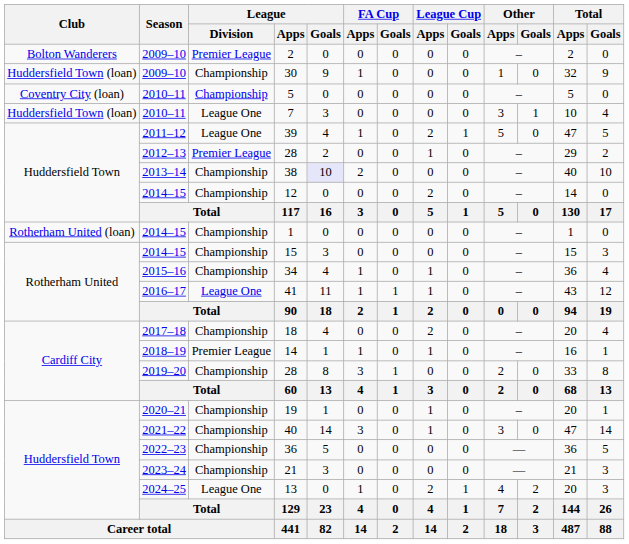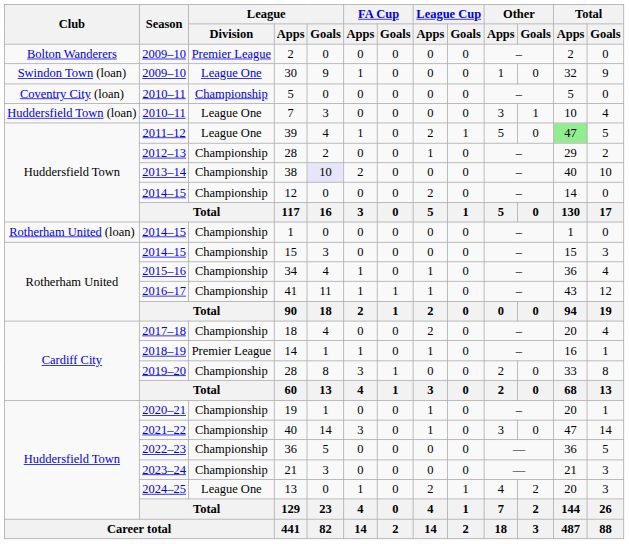 <table class="wikitable" style="text-align:center">
 <tr>
 <th rowspan="2">Club</th>
 <th rowspan="2">Season</th>
 <th colspan="3">League</th>
 <th colspan="2"><a href='#'>FA Cup</a></th>
 <th colspan="2"><a href='#'>League Cup</a></th>
 <th colspan="2">Other</th>
 <th colspan="2">Total</th>
 </tr>
 <tr>
 <th>Division</th>
 <th>Apps</th>
 <th>Goals</th>
 <th>Apps</th>
 <th>Goals</th>
 <th>Apps</th>
 <th>Goals</th>
 <th>Apps</th>
 <th>Goals</th>
 <th>Apps</th>
 <th>Goals</th>
 </tr>
 <tr>
 <td><a href='#'>Bolton Wanderers</a></td>
 <td><a href='#'>2009–10</a></td>
 <td><a href='#'>Premier League</a></td>
 <td>2</td>
 <td>0</td>
 <td>0</td>
 <td>0</td>
 <td>0</td>
 <td>0</td>
 <td colspan="2">–</td>
 <td>2</td>
 <td>0</td>
 </tr>
 <tr>
-<td><a href='#'>Huddersfield Town</a> (loan)</td>
+<td><a href='#'>Swindon Town</a> (loan)</td>
 <td><a href='#'>2009–10</a></td>
-<td>Championship</td>
+<td><a href='#'>League One</a></td>
 <td>30</td>
 <td>9</td>
 <td>1</td>
 <td>0</td>
 <td>0</td>
 <td>0</td>
 <td>1</td>
 <td>0</td>
 <td>32</td>
 <td>9</td>
 </tr>
 <tr>
 <td><a href='#'>Coventry City</a> (loan)</td>
 <td><a href='#'>2010–11</a></td>
 <td><a href='#'>Championship</a></td>
 <td>5</td>
 <td>0</td>
 <td>0</td>
 <td>0</td>
 <td>0</td>
 <td>0</td>
 <td colspan="2">–</td>
 <td>5</td>
 <td>0</td>
 </tr>
 <tr>
 <td><a href='#'>Huddersfield Town</a> (loan)</td>
 <td><a href='#'>2010–11</a></td>
 <td>League One</td>
 <td>7</td>
 <td>3</td>
 <td>0</td>
 <td>0</td>
 <td>0</td>
 <td>0</td>
 <td>3</td>
 <td>1</td>
 <td>10</td>
 <td>4</td>
 </tr>
 <tr>
 <td rowspan="5">Huddersfield Town</td>
 <td><a href='#'>2011–12</a></td>
 <td>League One</td>
 <td>39</td>
 <td>4</td>
 <td>1</td>
 <td>0</td>
 <td>2</td>
 <td>1</td>
 <td>5</td>
 <td>0</td>
-<td>47</td>
+<td style="background: lightgreen;">47</td>
 <td>5</td>
 </tr>
 <tr>
 <td><a href='#'>2012–13</a></td>
-<td><a href='#'>Premier League</a></td>
+<td>Championship</td>
 <td>28</td>
 <td>2</td>
 <td>0</td>
 <td>0</td>
 <td>1</td>
 <td>0</td>
 <td colspan="2">–</td>
 <td>29</td>
 <td>2</td>
 </tr>
 <tr>
 <td><a href='#'>2013–14</a></td>
 <td>Championship</td>
 <td>38</td>
 <td style="background: lavender;">10</td>
 <td>2</td>
 <td>0</td>
 <td>0</td>
 <td>0</td>
 <td colspan="2">–</td>
 <td>40</td>
 <td>10</td>
 </tr>
 <tr>
 <td><a href='#'>2014–15</a></td>
 <td>Championship</td>
 <td>12</td>
 <td>0</td>
 <td>0</td>
 <td>0</td>
 <td>2</td>
 <td>0</td>
 <td colspan="2">–</td>
 <td>14</td>
 <td>0</td>
 </tr>
 <tr>
 <th colspan="2">Total</th>
 <th>117</th>
 <th>16</th>
 <th>3</th>
 <th>0</th>
 <th>5</th>
 <th>1</th>
 <th>5</th>
 <th>0</th>
 <th>130</th>
 <th>17</th>
 </tr>
 <tr>
 <td><a href='#'>Rotherham United</a> (loan)</td>
 <td><a href='#'>2014–15</a></td>
 <td>Championship</td>
 <td>1</td>
 <td>0</td>
 <td>0</td>
 <td>0</td>
 <td>0</td>
 <td>0</td>
 <td colspan="2">–</td>
 <td>1</td>
 <td>0</td>
 </tr>
 <tr>
 <td rowspan="4">Rotherham United</td>
 <td><a href='#'>2014–15</a></td>
 <td>Championship</td>
 <td>15</td>
 <td>3</td>
 <td>0</td>
 <td>0</td>
 <td>0</td>
 <td>0</td>
 <td colspan="2">–</td>
 <td>15</td>
 <td>3</td>
 </tr>
 <tr>
 <td><a href='#'>2015–16</a></td>
 <td>Championship</td>
 <td>34</td>
 <td>4</td>
 <td>1</td>
 <td>0</td>
 <td>1</td>
 <td>0</td>
 <td colspan="2">–</td>
 <td>36</td>
 <td>4</td>
 </tr>
 <tr>
 <td><a href='#'>2016–17</a></td>
-<td><a href='#'>League One</a></td>
+<td>Championship</td>
 <td>41</td>
 <td>11</td>
 <td>1</td>
 <td>1</td>
 <td>1</td>
 <td>0</td>
 <td colspan="2">–</td>
 <td>43</td>
 <td>12</td>
 </tr>
 <tr>
 <th colspan="2">Total</th>
 <th>90</th>
 <th>18</th>
 <th>2</th>
 <th>1</th>
 <th>2</th>
 <th>0</th>
 <th>0</th>
 <th>0</th>
 <th>94</th>
 <th>19</th>
 </tr>
 <tr>
 <td rowspan=4><a href='#'>Cardiff City</a></td>
 <td><a href='#'>2017–18</a></td>
 <td>Championship</td>
 <td>18</td>
 <td>4</td>
 <td>0</td>
 <td>0</td>
 <td>2</td>
 <td>0</td>
 <td colspan="2">–</td>
 <td>20</td>
 <td>4</td>
 </tr>
 <tr>
 <td><a href='#'>2018–19</a></td>
 <td>Premier League</td>
 <td>14</td>
 <td>1</td>
 <td>1</td>
 <td>0</td>
 <td>1</td>
 <td>0</td>
 <td colspan="2">–</td>
 <td>16</td>
 <td>1</td>
 </tr>
 <tr>
 <td><a href='#'>2019–20</a></td>
 <td>Championship</td>
 <td>28</td>
 <td>8</td>
 <td>3</td>
 <td>1</td>
 <td>0</td>
 <td>0</td>
 <td>2</td>
 <td>0</td>
 <td>33</td>
 <td>8</td>
 </tr>
 <tr>
 <th colspan="2">Total</th>
 <th>60</th>
 <th>13</th>
 <th>4</th>
 <th>1</th>
 <th>3</th>
 <th>0</th>
 <th>2</th>
 <th>0</th>
 <th>68</th>
 <th>13</th>
 </tr>
 <tr>
 <td rowspan=6><a href='#'>Huddersfield Town</a></td>
 <td><a href='#'>2020–21</a></td>
 <td>Championship</td>
 <td>19</td>
 <td>1</td>
 <td>0</td>
 <td>0</td>
 <td>1</td>
 <td>0</td>
 <td colspan="2">–</td>
 <td>20</td>
 <td>1</td>
 </tr>
 <tr>
 <td><a href='#'>2021–22</a></td>
 <td>Championship</td>
 <td>40</td>
 <td>14</td>
 <td>3</td>
 <td>0</td>
 <td>1</td>
 <td>0</td>
 <td>3</td>
 <td>0</td>
 <td>47</td>
 <td>14</td>
 </tr>
 <tr>
 <td><a href='#'>2022–23</a></td>
 <td>Championship</td>
 <td>36</td>
 <td>5</td>
 <td>0</td>
 <td>0</td>
 <td>0</td>
 <td>0</td>
 <td colspan="2">—</td>
 <td>36</td>
 <td>5</td>
 </tr>
 <tr>
 <td><a href='#'>2023–24</a></td>
 <td>Championship</td>
 <td>21</td>
 <td>3</td>
 <td>0</td>
 <td>0</td>
 <td>0</td>
 <td>0</td>
 <td colspan="2">—</td>
 <td>21</td>
 <td>3</td>
 </tr>
 <tr>
 <td><a href='#'>2024–25</a></td>
 <td>League One</td>
 <td>13</td>
 <td>0</td>
 <td>1</td>
 <td>0</td>
 <td>2</td>
 <td>1</td>
 <td>4</td>
 <td>2</td>
 <td>20</td>
 <td>3</td>
 </tr>
 <tr>
 <th colspan="2">Total</th>
 <th>129</th>
 <th>23</th>
 <th>4</th>
 <th>0</th>
 <th>4</th>
 <th>1</th>
 <th>7</th>
 <th>2</th>
 <th>144</th>
 <th>26</th>
 </tr>
 <tr>
 <th colspan="3">Career total</th>
 <th>441</th>
 <th>82</th>
 <th>14</th>
 <th>2</th>
 <th>14</th>
 <th>2</th>
 <th>18</th>
 <th>3</th>
 <th>487</th>
 <th>88</th>
 </tr>
 </table>
